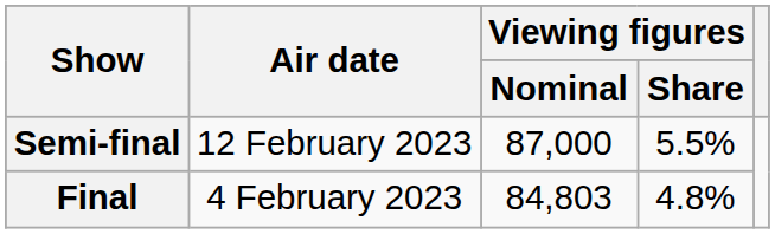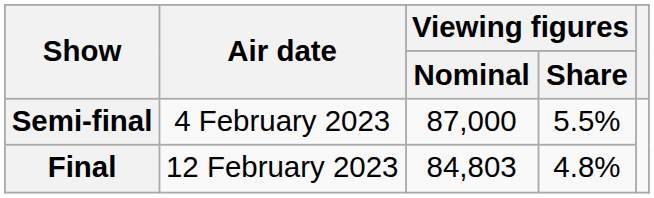 <table class="wikitable plainrowheaders sortable" style="text-align:center">
 <tr>
 <th rowspan="2" scope="col" class="unsortable">Show</th>
 <th rowspan="2" scope="col">Air date</th>
 <th colspan="2" scope="col">Viewing figures</th>
 <th rowspan="2"></th>
 </tr>
 <tr>
 <th>Nominal</th>
 <th>Share</th>
 </tr>
 <tr>
 <th scope="row">Semi-final</th>
-<td>12 February 2023</td>
+<td>4 February 2023</td>
 <td>87,000</td>
 <td>5.5%</td>
 <td rowspan="2"></td>
 </tr>
 <tr>
 <th scope="row">Final</th>
-<td>4 February 2023</td>
+<td>12 February 2023</td>
 <td>84,803</td>
 <td>4.8%</td>
 </tr>
 </table>
